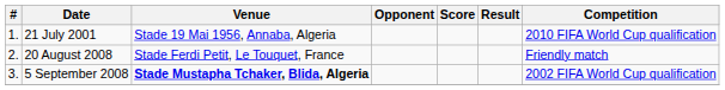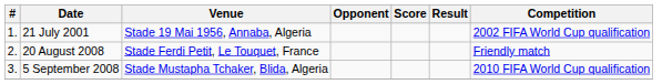 <table class="wikitable" style="text-align: left;">
 <tr bgcolor="#CCCCCC" align="center">
 <th>#</th>
 <th>Date</th>
 <th>Venue</th>
 <th>Opponent</th>
 <th>Score</th>
 <th>Result</th>
 <th>Competition</th>
 </tr>
 <tr>
 <td>1.</td>
 <td>21 July 2001</td>
 <td><a href='#'>Stade 19 Mai 1956</a>, <a href='#'>Annaba</a>, Algeria</td>
 <td></td>
 <td></td>
 <td></td>
-<td><a href='#'>2010 FIFA World Cup qualification</a></td>
+<td><a href='#'>2002 FIFA World Cup qualification</a></td>
 </tr>
 <tr>
 <td>2.</td>
 <td>20 August 2008</td>
 <td><a href='#'>Stade Ferdi Petit</a>, <a href='#'>Le Touquet</a>, France</td>
 <td></td>
 <td></td>
 <td></td>
 <td><a href='#'>Friendly match</a></td>
 </tr>
 <tr>
 <td>3.</td>
 <td>5 September 2008</td>
-<td><strong><a href='#'>Stade Mustapha Tchaker</a>, <a href='#'>Blida</a>, Algeria</strong></td>
+<td><a href='#'>Stade Mustapha Tchaker</a>, <a href='#'>Blida</a>, Algeria</td>
 <td></td>
 <td></td>
 <td></td>
-<td><a href='#'>2002 FIFA World Cup qualification</a></td>
+<td><a href='#'>2010 FIFA World Cup qualification</a></td>
 </tr>
 <tr>
 </tr>
 </table>
